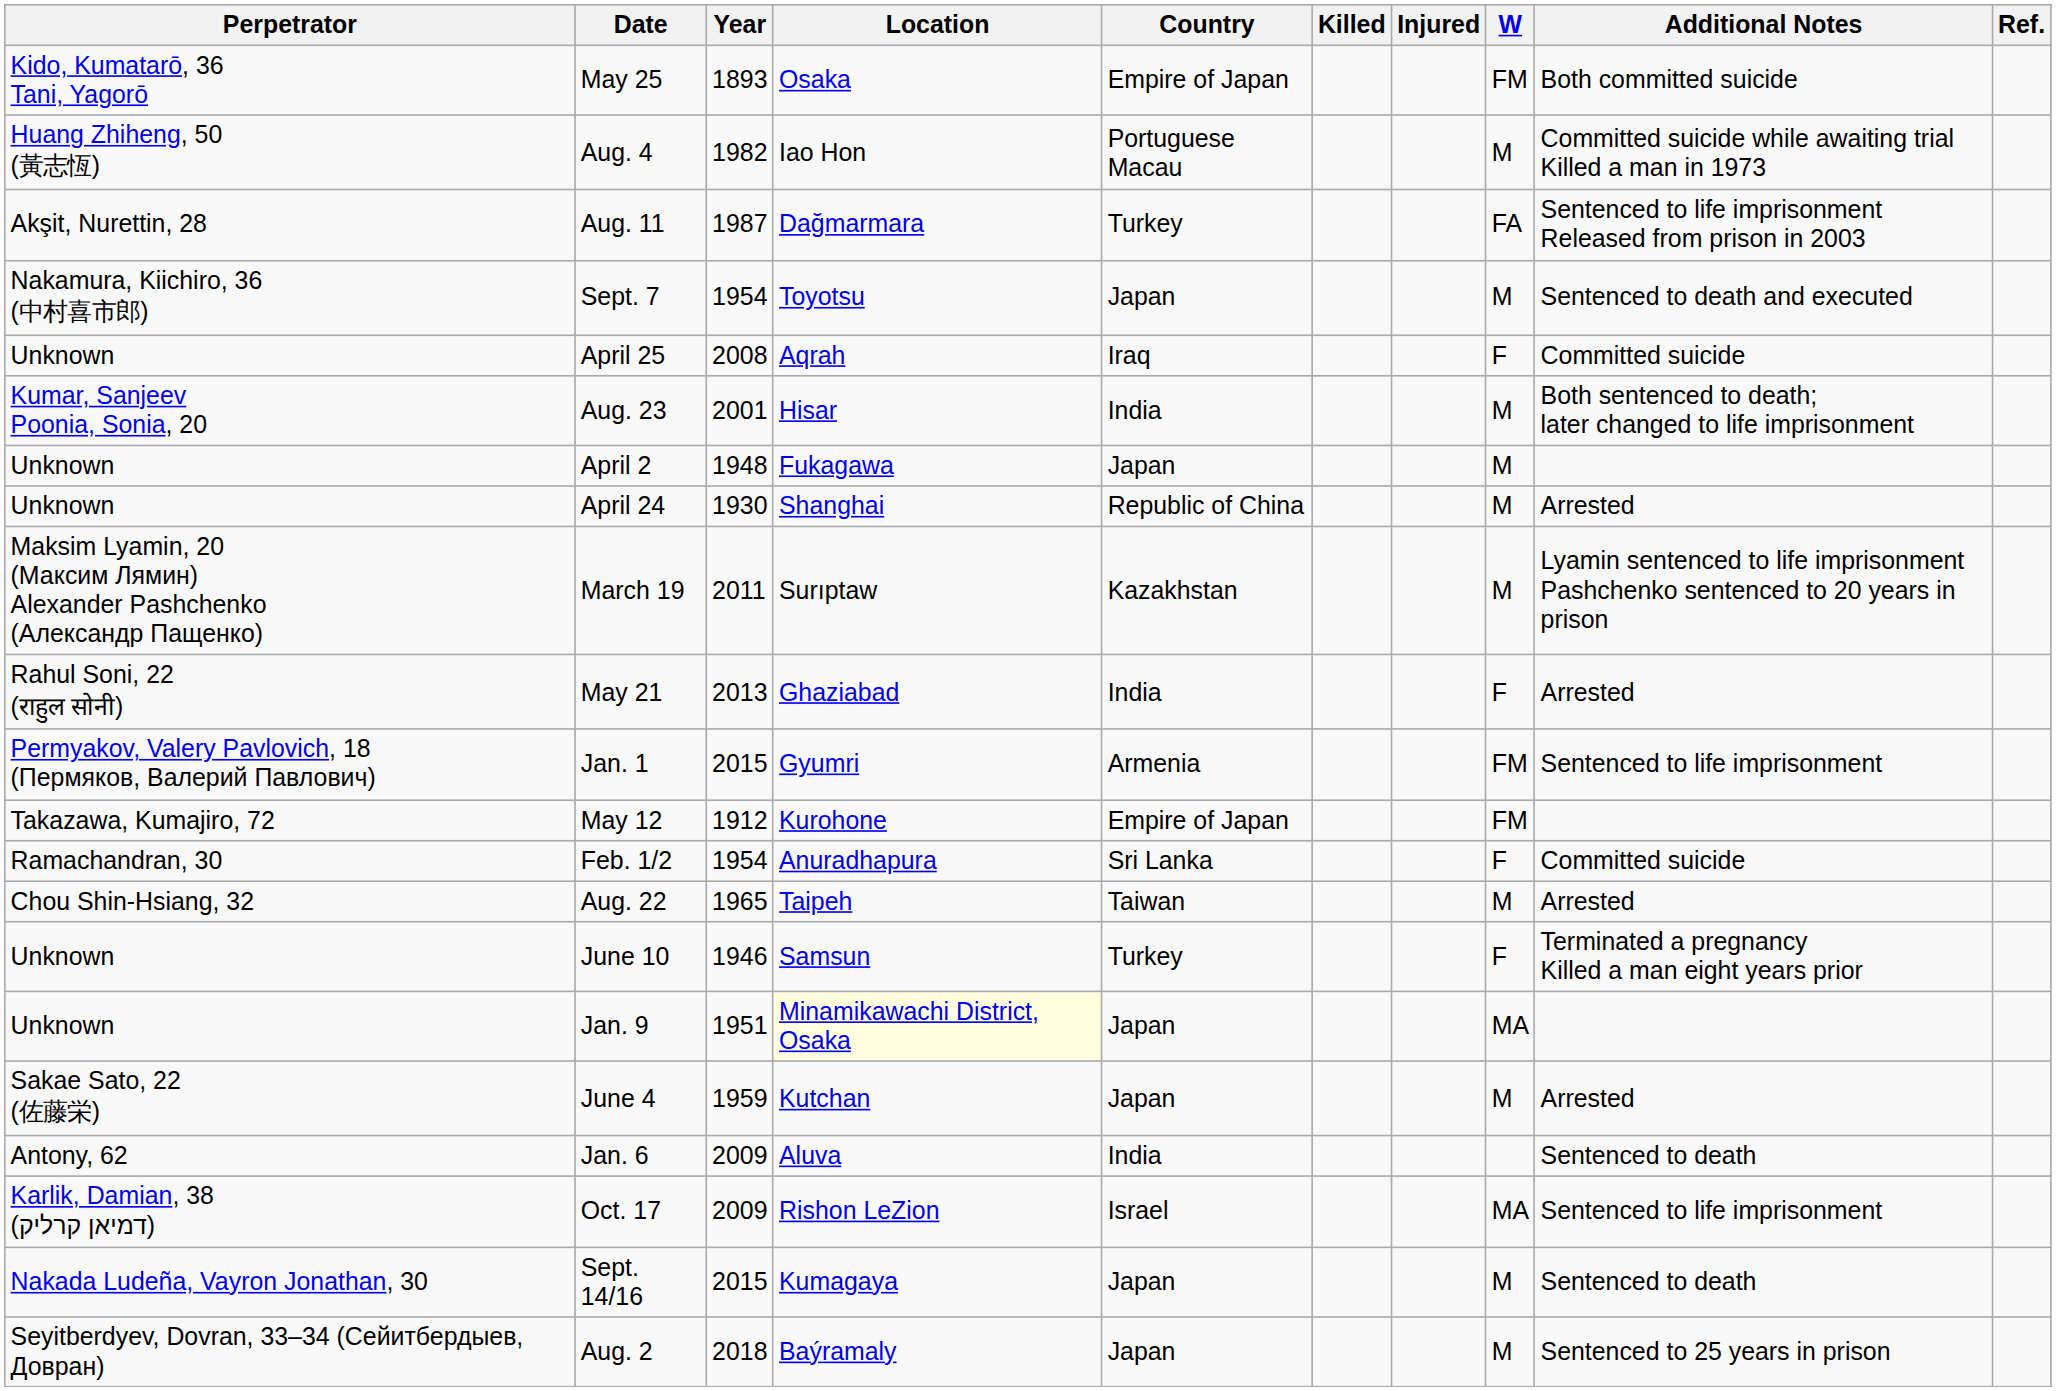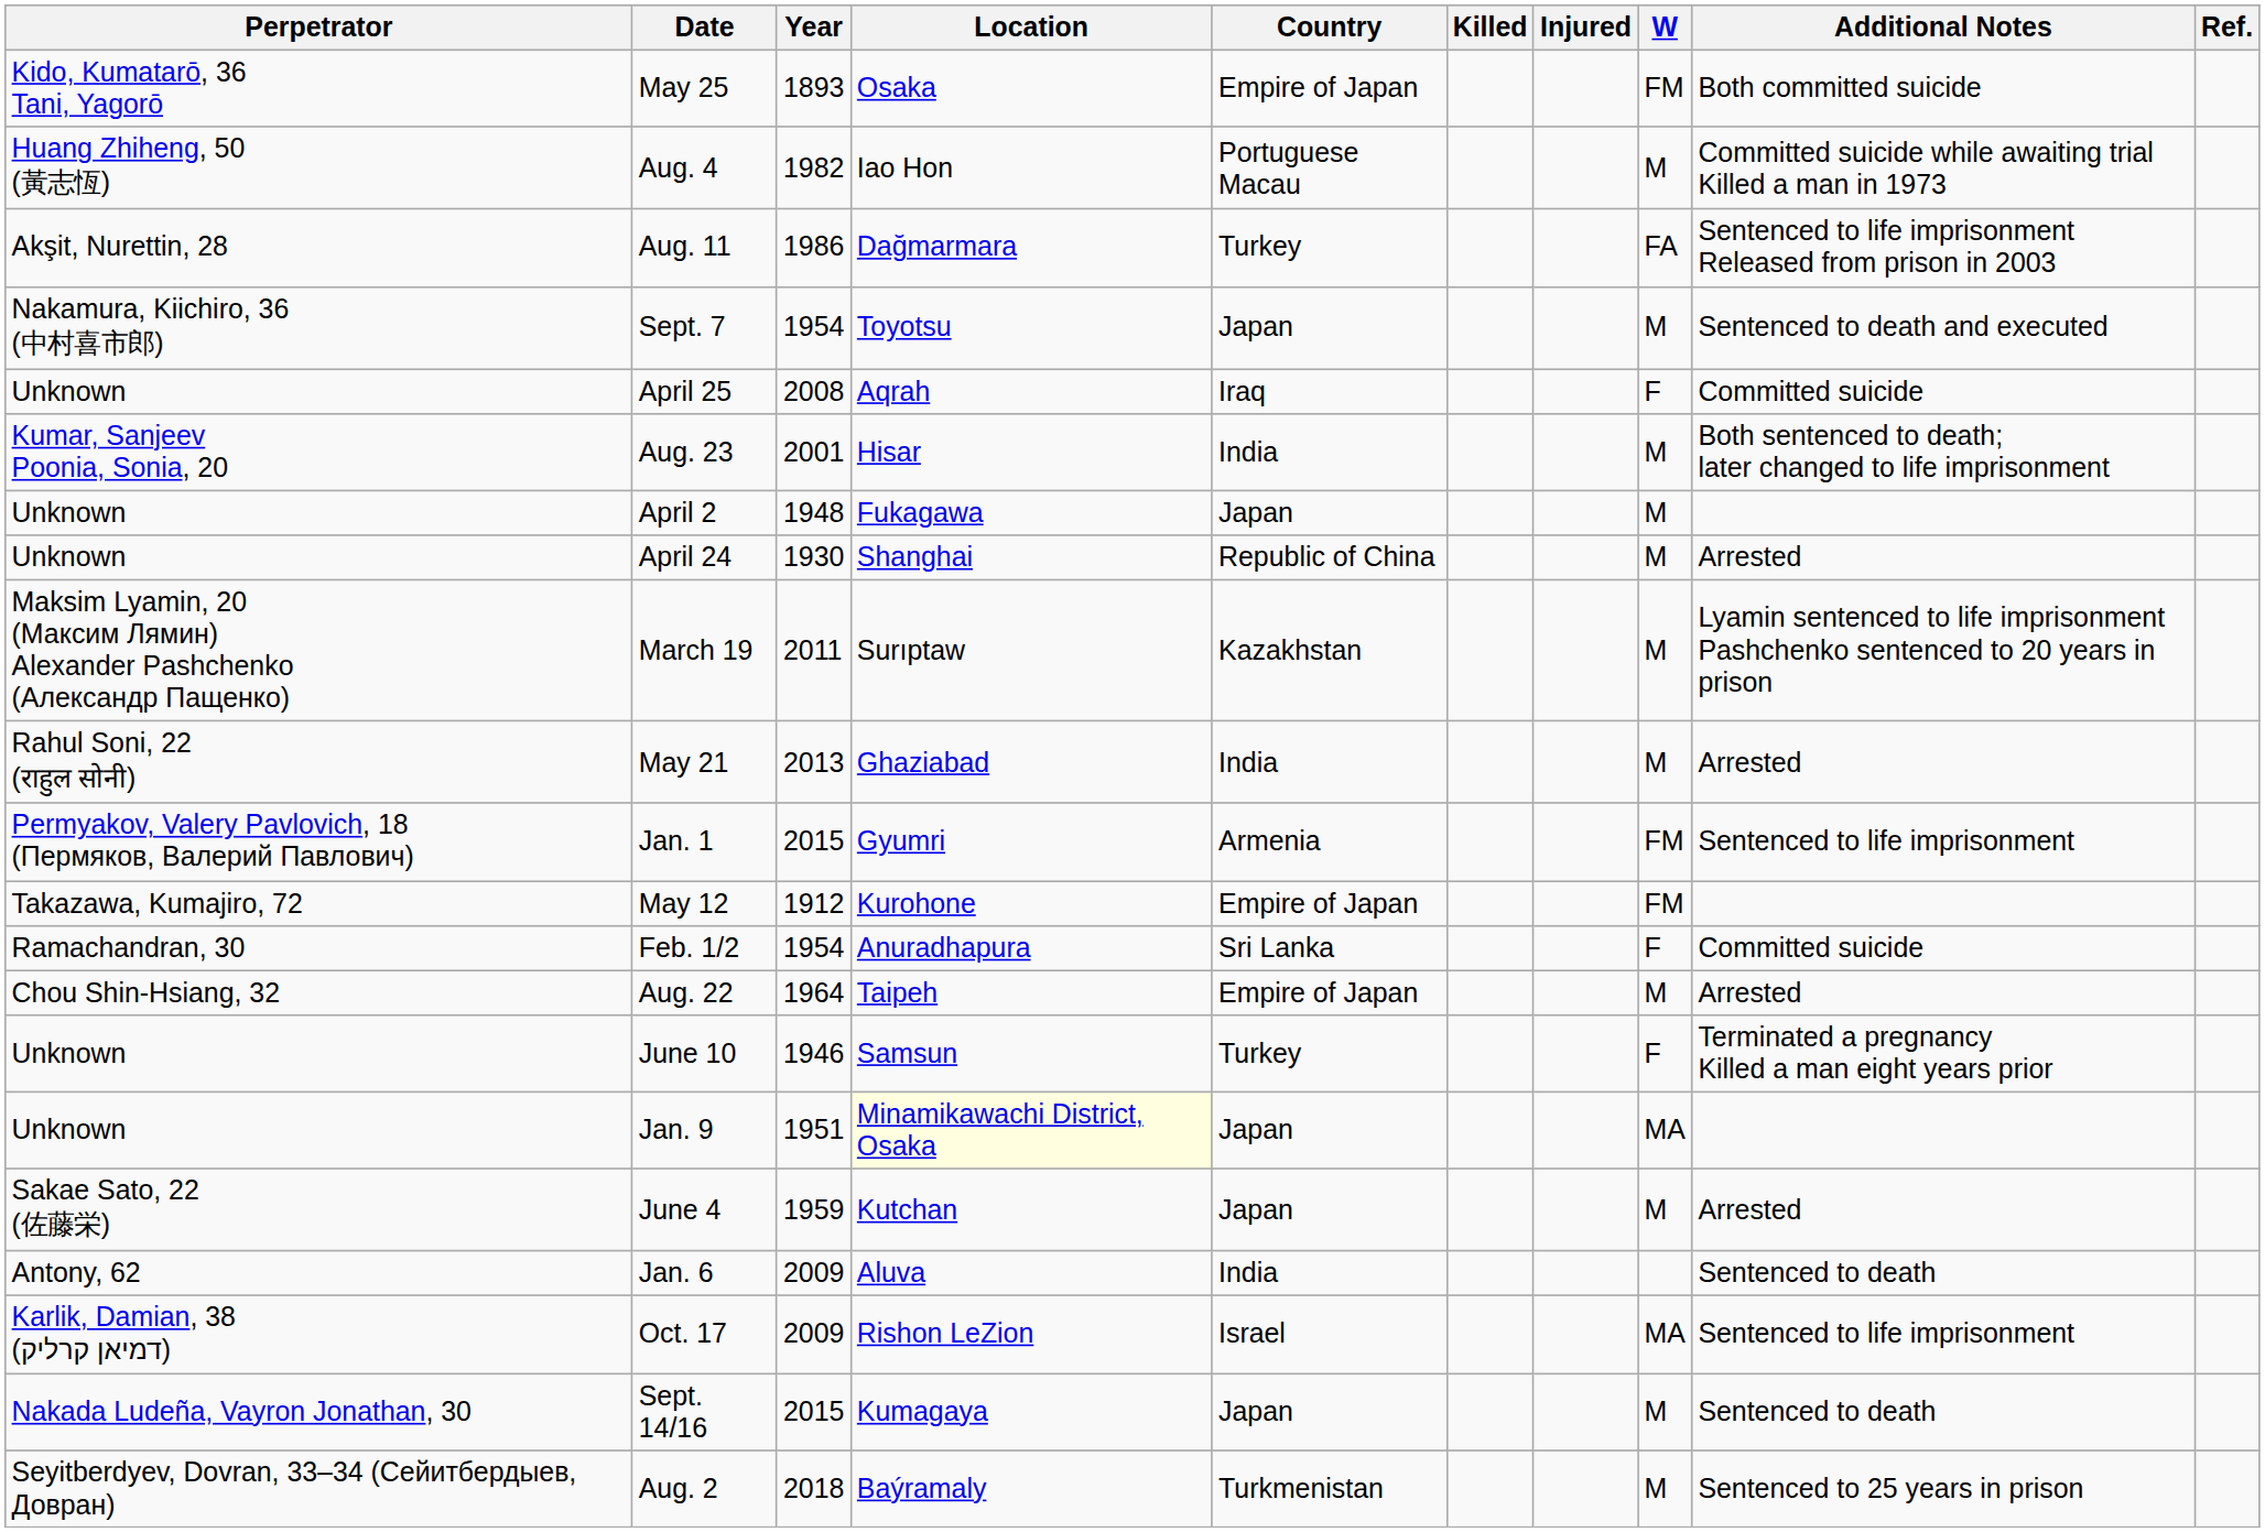 <table class="wikitable sortable"  style="width:100%; font-size:96%;">
 <tr>
 <th>Perpetrator</th>
 <th>Date</th>
 <th>Year</th>
 <th>Location</th>
 <th>Country</th>
 <th>Killed</th>
 <th>Injured</th>
 <th><a href='#'>W</a></th>
 <th>Additional Notes</th>
 <th>Ref.</th>
 </tr>
 <tr>
 <td><a href='#'>Kido, Kumatarō</a>, 36 <br> <a href='#'>Tani, Yagorō</a></td>
 <td> May 25</td>
 <td>1893</td>
 <td><a href='#'>Osaka</a></td>
 <td> Empire of Japan</td>
 <td></td>
 <td> </td>
 <td>FM</td>
 <td>Both committed suicide</td>
 <td></td>
 </tr>
 <tr>
 <td><a href='#'>Huang Zhiheng</a>, 50 <br> (黃志恆)</td>
 <td> Aug. 4</td>
 <td>1982</td>
 <td>Iao Hon</td>
 <td> Portuguese Macau</td>
 <td></td>
 <td></td>
 <td>M</td>
 <td>Committed suicide while awaiting trial <br> Killed a man in 1973</td>
 <td></td>
 </tr>
 <tr>
 <td>Akşit, Nurettin, 28</td>
 <td> Aug. 11</td>
-<td>1987</td>
+<td>1986</td>
 <td><a href='#'>Dağmarmara</a></td>
 <td> Turkey</td>
 <td></td>
 <td> </td>
 <td>FA</td>
 <td>Sentenced to life imprisonment<br>Released from prison in 2003</td>
 <td> </td>
 </tr>
 <tr>
 <td>Nakamura, Kiichiro, 36 <br> (中村喜市郎)</td>
 <td> Sept. 7</td>
 <td>1954</td>
 <td><a href='#'>Toyotsu</a></td>
 <td> Japan</td>
 <td></td>
 <td> </td>
 <td>M</td>
 <td>Sentenced to death and executed</td>
 <td> </td>
 </tr>
 <tr>
 <td>Unknown</td>
 <td> April 25</td>
 <td>2008</td>
 <td><a href='#'>Aqrah</a></td>
 <td> Iraq</td>
 <td></td>
 <td> </td>
 <td>F</td>
 <td>Committed suicide</td>
 <td> </td>
 </tr>
 <tr>
 <td><a href='#'>Kumar, Sanjeev</a> <br> <a href='#'>Poonia, Sonia</a>, 20</td>
 <td> Aug. 23</td>
 <td>2001</td>
 <td><a href='#'>Hisar</a></td>
 <td> India</td>
 <td></td>
 <td></td>
 <td>M</td>
 <td>Both sentenced to death;<br>later changed to life imprisonment</td>
 <td></td>
 </tr>
 <tr>
 <td>Unknown</td>
 <td> April 2</td>
 <td>1948</td>
 <td><a href='#'>Fukagawa</a></td>
 <td> Japan</td>
 <td></td>
 <td> </td>
 <td>M</td>
 <td></td>
 <td> </td>
 </tr>
 <tr>
 <td>Unknown</td>
 <td> April 24</td>
 <td>1930</td>
 <td><a href='#'>Shanghai</a></td>
 <td> Republic of China</td>
 <td></td>
 <td> </td>
 <td>M</td>
 <td>Arrested</td>
 <td> </td>
 </tr>
 <tr>
 <td>Maksim Lyamin, 20 <br> (Максим Лямин) <br> Alexander Pashchenko <br> (Александр Пащенко)</td>
 <td> March 19</td>
 <td>2011</td>
 <td>Surıptaw</td>
 <td> Kazakhstan</td>
 <td></td>
 <td></td>
 <td>M</td>
 <td>Lyamin sentenced to life imprisonment <br> Pashchenko sentenced to 20 years in prison</td>
 <td></td>
 </tr>
 <tr>
 <td>Rahul Soni, 22 <br> (राहुल सोनी)</td>
 <td> May 21</td>
 <td>2013</td>
 <td><a href='#'>Ghaziabad</a></td>
 <td> India</td>
 <td></td>
 <td> </td>
-<td>F</td>
+<td>M</td>
 <td>Arrested</td>
 <td> </td>
 </tr>
 <tr>
 <td><a href='#'>Permyakov, Valery Pavlovich</a>, 18 <br>(Пермяков, Валерий Павлович)</td>
 <td> Jan. 1</td>
 <td>2015</td>
 <td><a href='#'>Gyumri</a></td>
 <td> Armenia</td>
 <td></td>
 <td> </td>
 <td>FM</td>
 <td>Sentenced to life imprisonment</td>
 <td></td>
 </tr>
 <tr>
 <td>Takazawa, Kumajiro, 72</td>
 <td> May 12</td>
 <td>1912</td>
 <td><a href='#'>Kurohone</a></td>
 <td> Empire of Japan</td>
 <td></td>
 <td></td>
 <td>FM</td>
 <td></td>
 <td></td>
 </tr>
 <tr>
 <td>Ramachandran, 30</td>
 <td> Feb. 1/2</td>
 <td>1954</td>
 <td><a href='#'>Anuradhapura</a></td>
 <td> Sri Lanka</td>
 <td></td>
 <td> </td>
 <td>F</td>
 <td>Committed suicide</td>
 <td> </td>
 </tr>
 <tr>
 <td>Chou Shin-Hsiang, 32</td>
 <td> Aug. 22</td>
-<td>1965</td>
+<td>1964</td>
 <td><a href='#'>Taipeh</a></td>
-<td> Taiwan</td>
+<td> Empire of Japan</td>
 <td></td>
 <td> </td>
 <td>M</td>
 <td>Arrested</td>
 <td> </td>
 </tr>
 <tr>
 <td>Unknown</td>
 <td> June 10</td>
 <td>1946</td>
 <td><a href='#'>Samsun</a></td>
 <td> Turkey</td>
 <td></td>
 <td></td>
 <td>F</td>
 <td>Terminated a pregnancy<br>Killed a man eight years prior</td>
 <td></td>
 </tr>
 <tr>
 <td>Unknown</td>
 <td> Jan. 9</td>
 <td>1951</td>
 <td style="background: lightyellow;"><a href='#'>Minamikawachi District, Osaka</a></td>
 <td> Japan</td>
 <td></td>
 <td></td>
 <td>MA</td>
 <td></td>
 <td></td>
 </tr>
 <tr>
 <td>Sakae Sato, 22 <br> (佐藤栄)</td>
 <td> June 4</td>
 <td>1959</td>
 <td><a href='#'>Kutchan</a></td>
 <td> Japan</td>
 <td></td>
 <td></td>
 <td>M</td>
 <td>Arrested</td>
 <td></td>
 </tr>
 <tr>
 <td>Antony, 62</td>
 <td> Jan. 6</td>
 <td>2009</td>
 <td><a href='#'>Aluva</a></td>
 <td> India</td>
 <td></td>
 <td></td>
 <td></td>
 <td>Sentenced to death</td>
 <td></td>
 </tr>
 <tr>
 <td><a href='#'>Karlik, Damian</a>, 38 <br> (דמיאן קרליק)</td>
 <td> Oct. 17</td>
 <td>2009</td>
 <td><a href='#'>Rishon LeZion</a></td>
 <td> Israel</td>
 <td></td>
 <td> </td>
 <td>MA</td>
 <td>Sentenced to life imprisonment</td>
 <td> </td>
 </tr>
 <tr>
 <td><a href='#'>Nakada Ludeña, Vayron Jonathan</a>, 30</td>
 <td> Sept. 14/16</td>
 <td>2015</td>
 <td><a href='#'>Kumagaya</a></td>
 <td> Japan</td>
 <td></td>
 <td></td>
 <td>M</td>
 <td>Sentenced to death</td>
 <td></td>
 </tr>
 <tr>
 <td>Seyitberdyev, Dovran, 33–34 (Сейитбердыев, Довран)</td>
 <td> Aug. 2</td>
 <td>2018</td>
 <td><a href='#'>Baýramaly</a></td>
-<td> Japan</td>
+<td> Turkmenistan</td>
 <td></td>
 <td></td>
 <td>M</td>
 <td>Sentenced to 25 years in prison</td>
 <td></td>
 </tr>
 </table>
